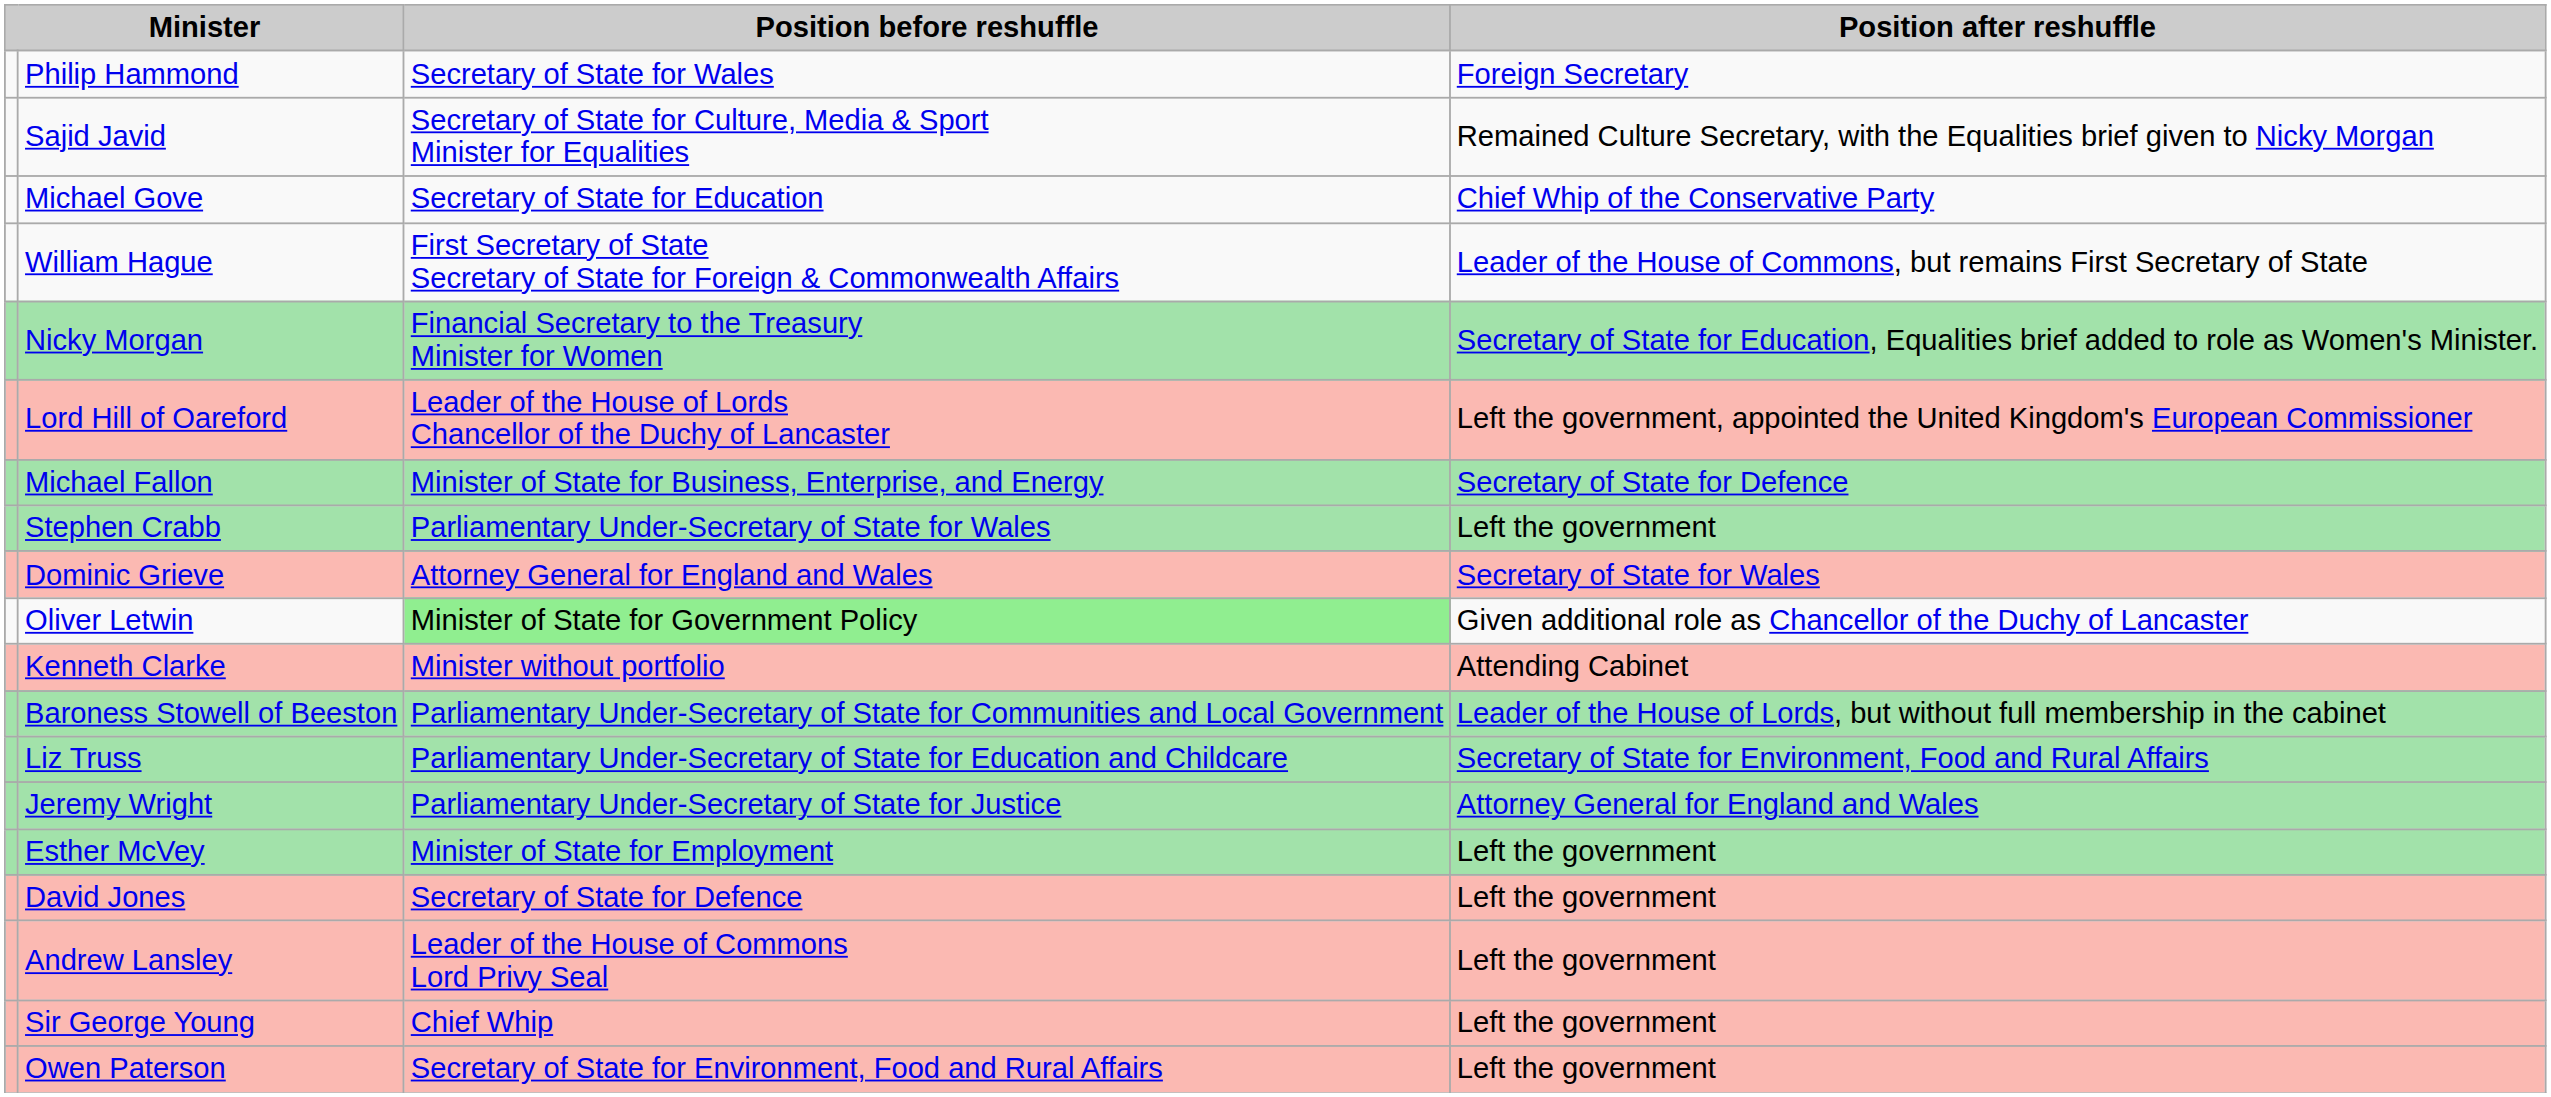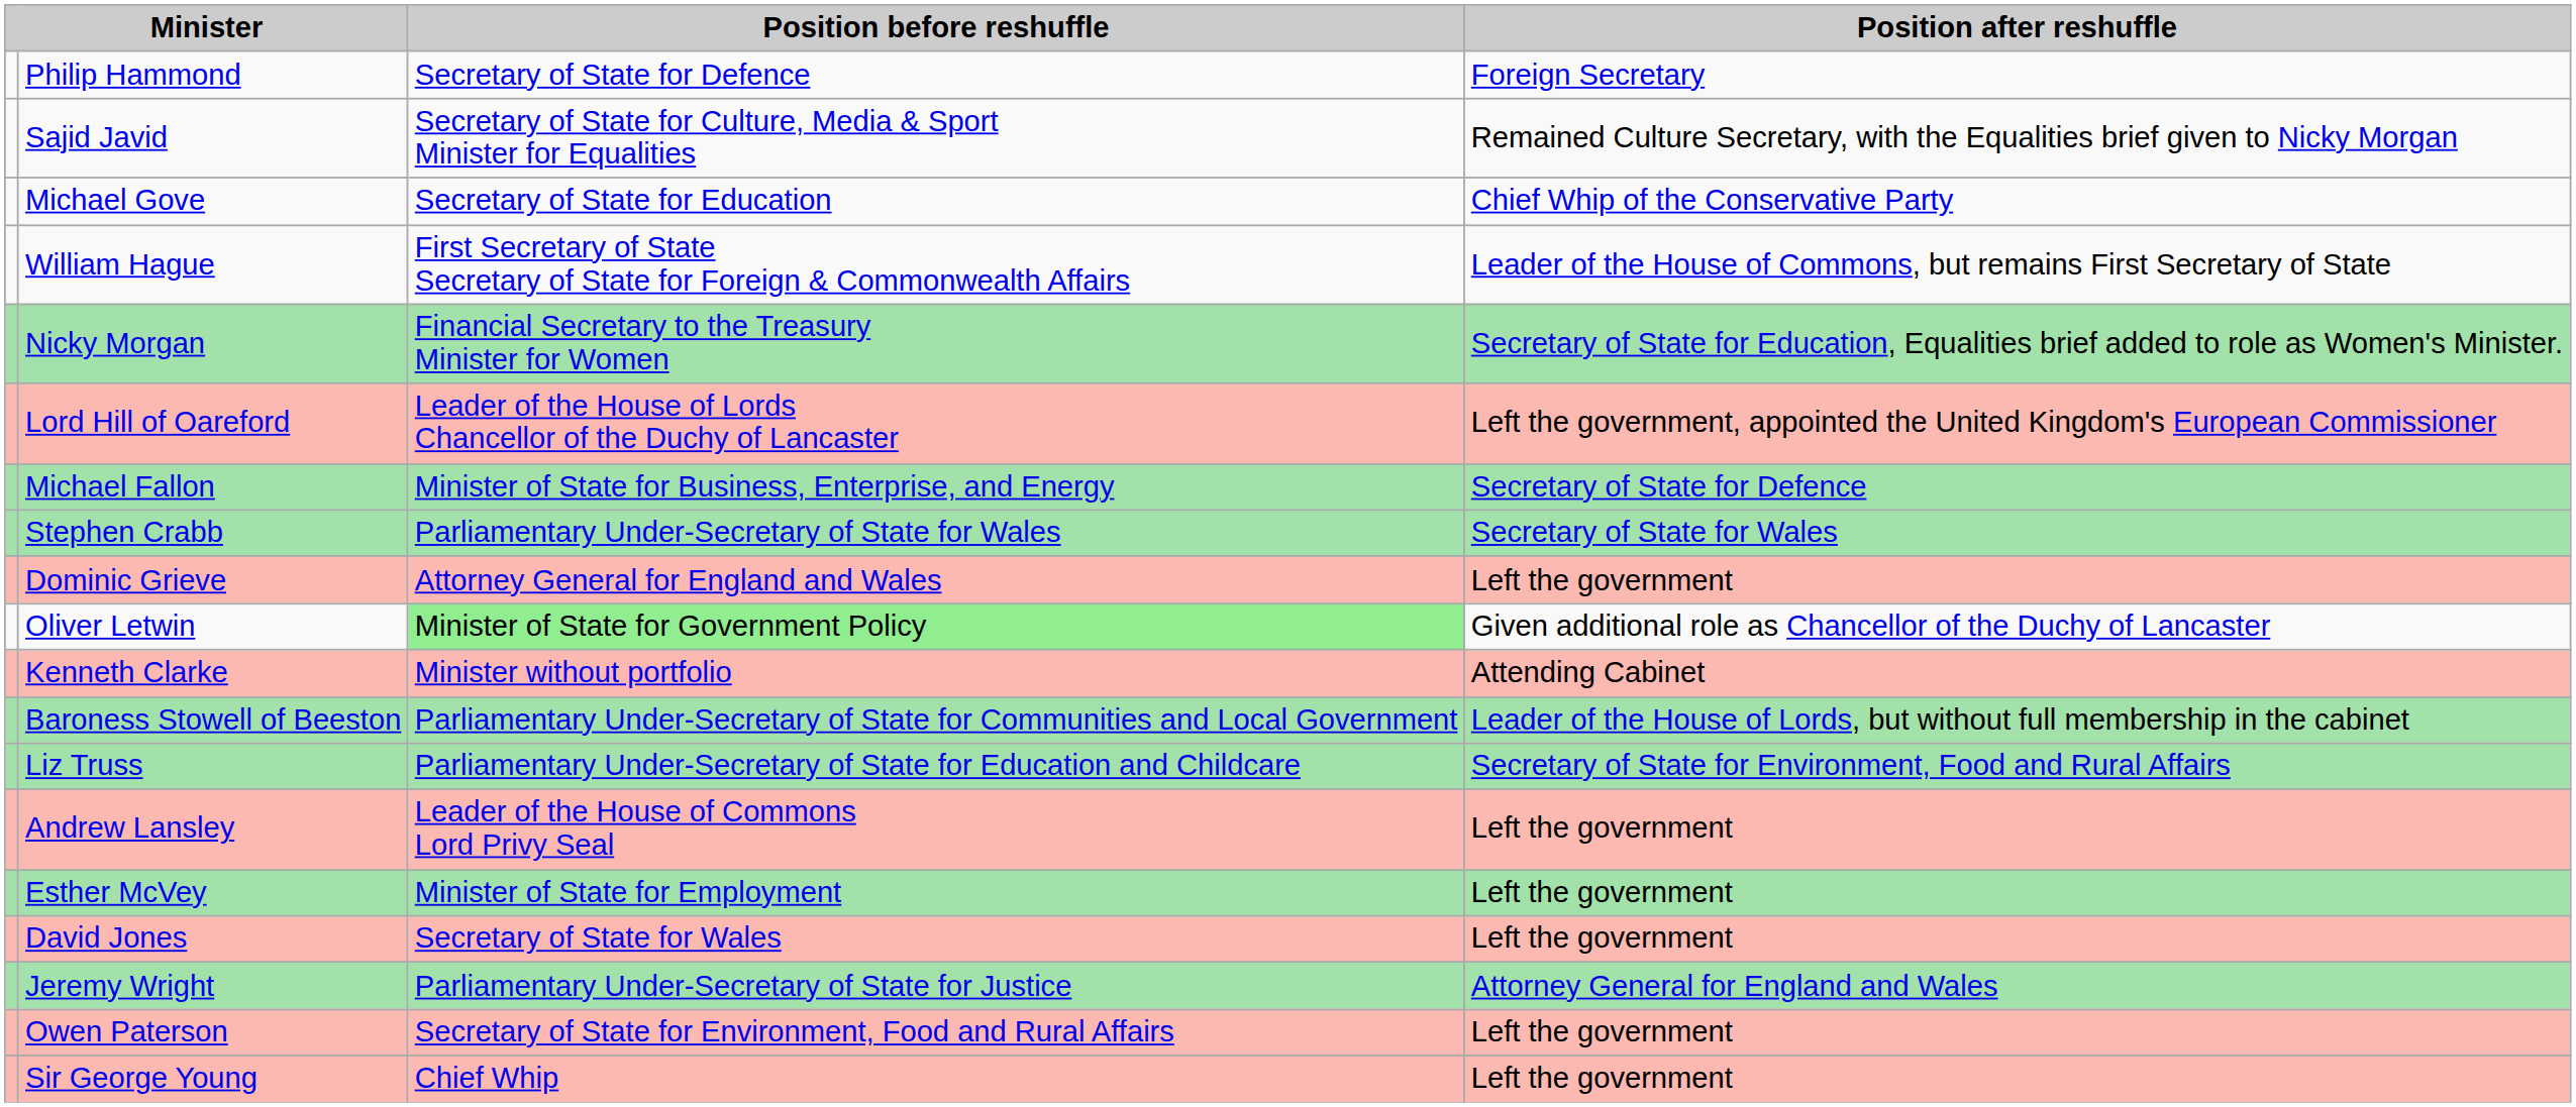 <table class="wikitable">
 <tr>
 <th colspan="2" scope="col" style="background:#ccc;">Minister</th>
 <th scope="col" style="background:#ccc;">Position before reshuffle</th>
 <th scope="col" style="background:#ccc;">Position after reshuffle</th>
 </tr>
 <tr>
 <td></td>
 <td><a href='#'>Philip Hammond</a></td>
-<td><a href='#'>Secretary of State for Wales</a></td>
+<td><a href='#'>Secretary of State for Defence</a></td>
 <td><a href='#'>Foreign Secretary</a></td>
 </tr>
 <tr>
 <td></td>
 <td><a href='#'>Sajid Javid</a></td>
 <td><a href='#'>Secretary of State for Culture, Media & Sport</a><br><a href='#'>Minister for Equalities</a></td>
 <td>Remained Culture Secretary, with the Equalities brief given to <a href='#'>Nicky Morgan</a></td>
 </tr>
 <tr>
 <td></td>
 <td><a href='#'>Michael Gove</a></td>
 <td><a href='#'>Secretary of State for Education</a></td>
 <td><a href='#'>Chief Whip of the Conservative Party</a></td>
 </tr>
 <tr>
 <td></td>
 <td><a href='#'>William Hague</a></td>
 <td><a href='#'>First Secretary of State</a><br><a href='#'>Secretary of State for Foreign & Commonwealth Affairs</a></td>
 <td><a href='#'>Leader of the House of Commons</a>, but remains First Secretary of State</td>
 </tr>
 <tr style="background:#A2E2AA;">
 <td></td>
 <td><a href='#'>Nicky Morgan</a></td>
 <td><a href='#'>Financial Secretary to the Treasury</a><br><a href='#'>Minister for Women</a></td>
 <td><a href='#'>Secretary of State for Education</a>, Equalities brief added to role as Women's Minister.</td>
 </tr>
 <tr style="background:#FBB9B2;">
 <td></td>
 <td><a href='#'>Lord Hill of Oareford</a></td>
 <td><a href='#'>Leader of the House of Lords</a><br><a href='#'>Chancellor of the Duchy of Lancaster</a></td>
 <td>Left the government, appointed the United Kingdom's <a href='#'>European Commissioner</a></td>
 </tr>
 <tr style="background:#A2E2AA;">
 <td></td>
 <td><a href='#'>Michael Fallon</a></td>
 <td><a href='#'>Minister of State for Business, Enterprise, and Energy</a></td>
 <td><a href='#'>Secretary of State for Defence</a></td>
 </tr>
 <tr style="background:#A2E2AA;">
 <td></td>
 <td><a href='#'>Stephen Crabb</a></td>
 <td><a href='#'>Parliamentary Under-Secretary of State for Wales</a></td>
-<td>Left the government</td>
+<td><a href='#'>Secretary of State for Wales</a></td>
 </tr>
 <tr style="background:#FBB9B2;">
 <td></td>
 <td><a href='#'>Dominic Grieve</a></td>
 <td><a href='#'>Attorney General for England and Wales</a></td>
-<td><a href='#'>Secretary of State for Wales</a></td>
+<td>Left the government</td>
 </tr>
 <tr>
 <td></td>
 <td><a href='#'>Oliver Letwin</a></td>
 <td style="background: lightgreen;">Minister of State for Government Policy</td>
 <td>Given additional role as <a href='#'>Chancellor of the Duchy of Lancaster</a></td>
 </tr>
 <tr style="background:#FBB9B2;">
 <td></td>
 <td><a href='#'>Kenneth Clarke</a></td>
 <td><a href='#'>Minister without portfolio</a></td>
 <td>Attending Cabinet</td>
 </tr>
 <tr style="background:#A2E2AA;">
 <td></td>
 <td><a href='#'>Baroness Stowell of Beeston</a></td>
 <td><a href='#'>Parliamentary Under-Secretary of State for Communities and Local Government</a></td>
 <td><a href='#'>Leader of the House of Lords</a>, but without full membership in the cabinet</td>
 </tr>
 <tr style="background:#A2E2AA;">
 <td></td>
 <td><a href='#'>Liz Truss</a></td>
 <td><a href='#'>Parliamentary Under-Secretary of State for Education and Childcare</a></td>
 <td><a href='#'>Secretary of State for Environment, Food and Rural Affairs</a></td>
 </tr>
-<tr style="background:#A2E2AA;">
+<tr style="background:#FBB9B2;">
 <td></td>
-<td><a href='#'>Jeremy Wright</a></td>
-<td><a href='#'>Parliamentary Under-Secretary of State for Justice</a></td>
-<td><a href='#'>Attorney General for England and Wales</a></td>
+<td><a href='#'>Andrew Lansley</a></td>
+<td><a href='#'>Leader of the House of Commons</a><br><a href='#'>Lord Privy Seal</a></td>
+<td>Left the government</td>
 </tr>
 <tr style="background:#A2E2AA;">
 <td></td>
 <td><a href='#'>Esther McVey</a></td>
 <td><a href='#'>Minister of State for Employment</a></td>
 <td>Left the government</td>
 </tr>
 <tr style="background:#FBB9B2;">
 <td></td>
 <td><a href='#'>David Jones</a></td>
-<td><a href='#'>Secretary of State for Defence</a></td>
+<td><a href='#'>Secretary of State for Wales</a></td>
 <td>Left the government</td>
+</tr>
+<tr style="background:#A2E2AA;">
+<td></td>
+<td><a href='#'>Jeremy Wright</a></td>
+<td><a href='#'>Parliamentary Under-Secretary of State for Justice</a></td>
+<td><a href='#'>Attorney General for England and Wales</a></td>
 </tr>
 <tr style="background:#FBB9B2;">
 <td></td>
-<td><a href='#'>Andrew Lansley</a></td>
-<td><a href='#'>Leader of the House of Commons</a><br><a href='#'>Lord Privy Seal</a></td>
+<td><a href='#'>Owen Paterson</a></td>
+<td><a href='#'>Secretary of State for Environment, Food and Rural Affairs</a></td>
 <td>Left the government</td>
 </tr>
 <tr style="background:#FBB9B2;">
 <td></td>
 <td><a href='#'>Sir George Young</a></td>
 <td><a href='#'>Chief Whip</a></td>
 <td>Left the government</td>
 </tr>
-<tr style="background:#FBB9B2;">
-<td></td>
-<td><a href='#'>Owen Paterson</a></td>
-<td><a href='#'>Secretary of State for Environment, Food and Rural Affairs</a></td>
-<td>Left the government</td>
-</tr>
 </table>
